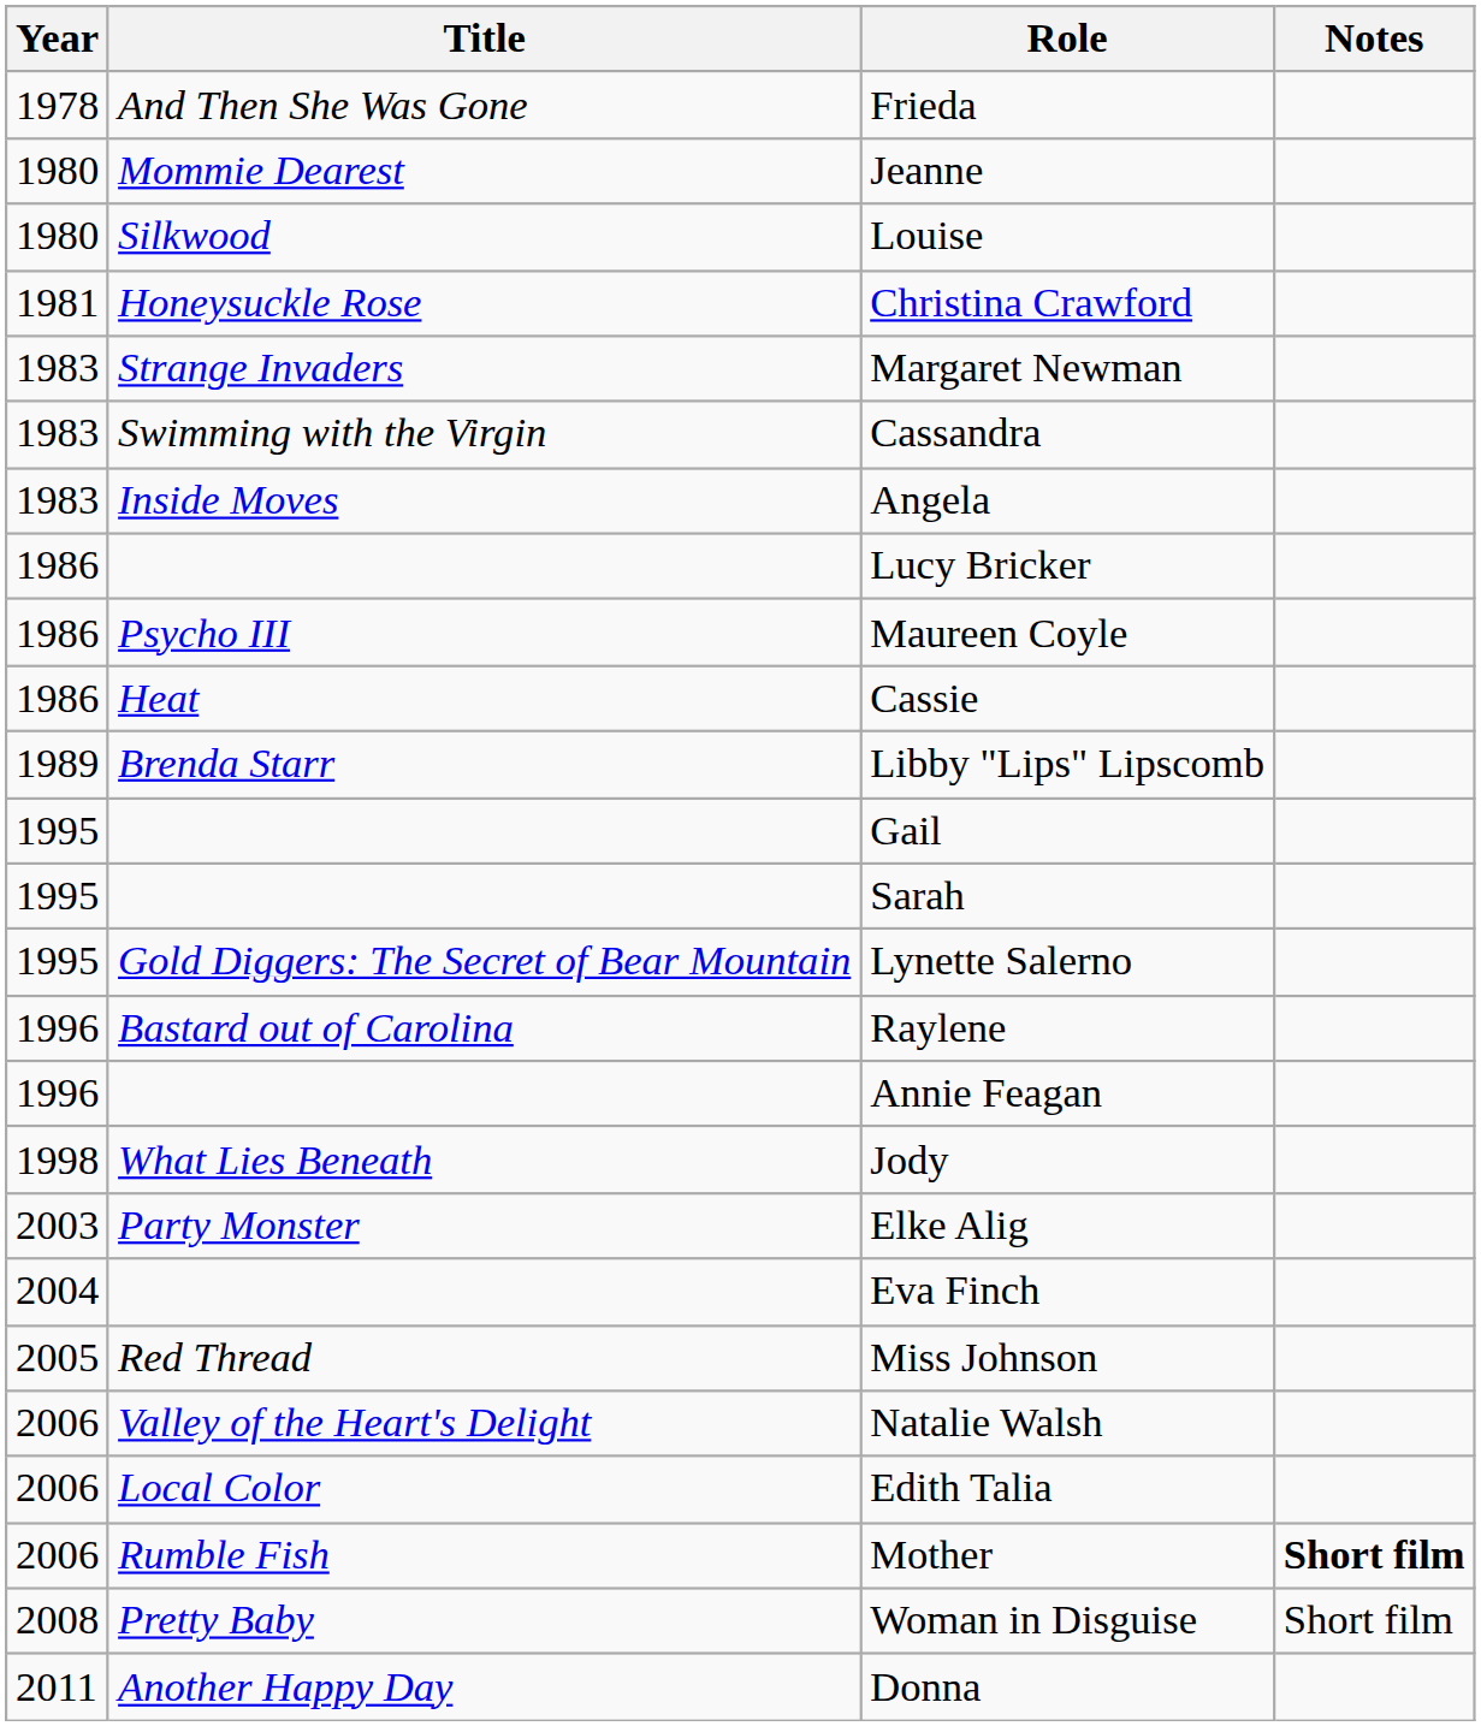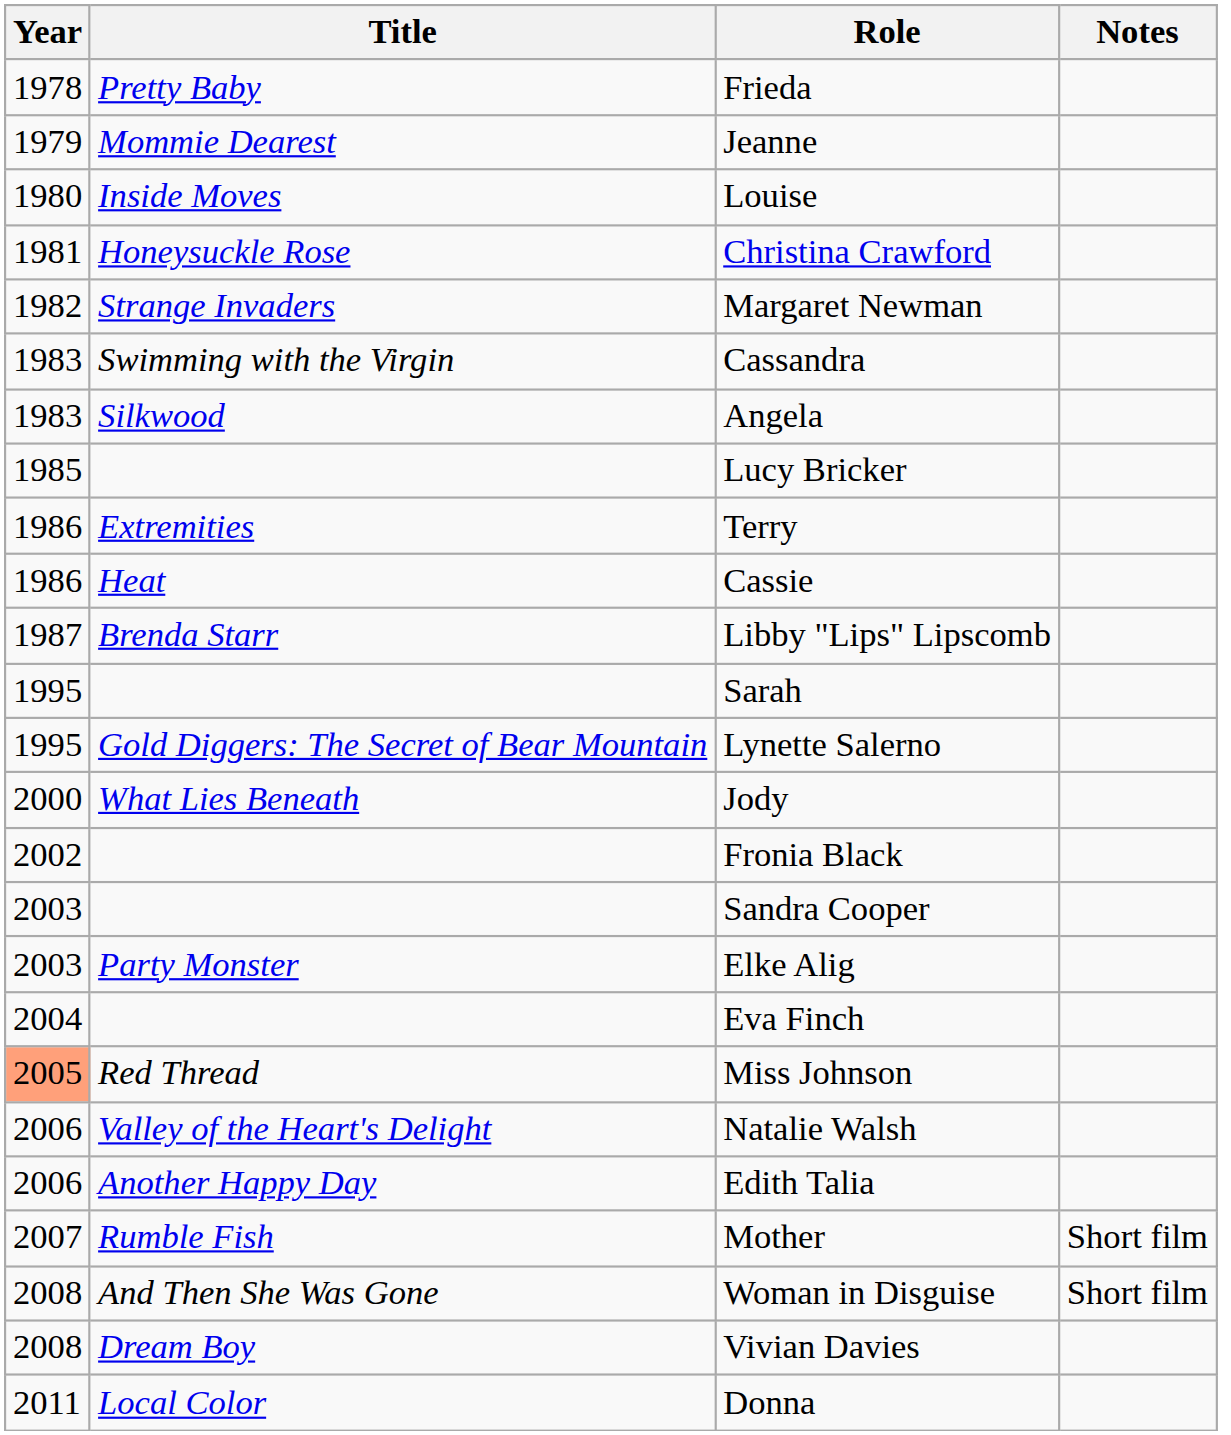 <table class="wikitable sortable">
 <tr>
 <th>Year</th>
 <th>Title</th>
 <th>Role</th>
 <th class="unsortable">Notes</th>
 </tr>
 <tr>
 <td>1978</td>
-<td><em>And Then She Was Gone</em></td>
+<td><em><a href='#'>Pretty Baby</a></em></td>
 <td>Frieda</td>
 <td></td>
 </tr>
 <tr>
-<td>1980</td>
+<td>1979</td>
 <td><em><a href='#'>Mommie Dearest</a></em></td>
 <td>Jeanne</td>
 <td></td>
 </tr>
 <tr>
 <td>1980</td>
-<td><em><a href='#'>Silkwood</a></em></td>
+<td><em><a href='#'>Inside Moves</a></em></td>
 <td>Louise</td>
 <td></td>
 </tr>
 <tr>
 <td>1981</td>
 <td><em><a href='#'>Honeysuckle Rose</a></em></td>
 <td><a href='#'>Christina Crawford</a></td>
 <td></td>
 </tr>
 <tr>
-<td>1983</td>
+<td>1982</td>
 <td><em><a href='#'>Strange Invaders</a></em></td>
 <td>Margaret Newman</td>
 <td></td>
 </tr>
 <tr>
 <td>1983</td>
 <td><em>Swimming with the Virgin</em></td>
 <td>Cassandra</td>
 <td></td>
 </tr>
 <tr>
 <td>1983</td>
-<td><em><a href='#'>Inside Moves</a></em></td>
+<td><em><a href='#'>Silkwood</a></em></td>
 <td>Angela</td>
 <td></td>
 </tr>
 <tr>
-<td>1986</td>
+<td>1985</td>
 <td><em></em></td>
 <td>Lucy Bricker</td>
 <td></td>
 </tr>
 <tr>
 <td>1986</td>
-<td><em><a href='#'>Psycho III</a></em></td>
-<td>Maureen Coyle</td>
+<td><em><a href='#'>Extremities</a></em></td>
+<td>Terry</td>
 <td></td>
 </tr>
 <tr>
 <td>1986</td>
 <td><em><a href='#'>Heat</a></em></td>
 <td>Cassie</td>
 <td></td>
 </tr>
 <tr>
-<td>1989</td>
+<td>1987</td>
 <td><em><a href='#'>Brenda Starr</a></em></td>
 <td>Libby "Lips" Lipscomb</td>
-<td></td>
-</tr>
-<tr>
-<td>1995</td>
-<td><em></em></td>
-<td>Gail</td>
 <td></td>
 </tr>
 <tr>
 <td>1995</td>
 <td><em></em></td>
 <td>Sarah</td>
 <td></td>
 </tr>
 <tr>
 <td>1995</td>
 <td><em><a href='#'>Gold Diggers: The Secret of Bear Mountain</a></em></td>
 <td>Lynette Salerno</td>
 <td></td>
 </tr>
 <tr>
-<td>1996</td>
-<td><em><a href='#'>Bastard out of Carolina</a></em></td>
-<td>Raylene</td>
+<td>2000</td>
+<td><em><a href='#'>What Lies Beneath</a></em></td>
+<td>Jody</td>
 <td></td>
 </tr>
 <tr>
-<td>1996</td>
+<td>2002</td>
 <td><em></em></td>
-<td>Annie Feagan</td>
+<td>Fronia Black</td>
 <td></td>
 </tr>
 <tr>
-<td>1998</td>
-<td><em><a href='#'>What Lies Beneath</a></em></td>
-<td>Jody</td>
+<td>2003</td>
+<td><em></em></td>
+<td>Sandra Cooper</td>
 <td></td>
 </tr>
 <tr>
 <td>2003</td>
 <td><em><a href='#'>Party Monster</a></em></td>
 <td>Elke Alig</td>
 <td></td>
 </tr>
 <tr>
 <td>2004</td>
 <td><em></em></td>
 <td>Eva Finch</td>
 <td></td>
 </tr>
 <tr>
-<td>2005</td>
+<td style="background: lightsalmon;">2005</td>
 <td><em>Red Thread</em></td>
 <td>Miss Johnson</td>
 <td></td>
 </tr>
 <tr>
 <td>2006</td>
 <td><em><a href='#'>Valley of the Heart's Delight</a></em></td>
 <td>Natalie Walsh</td>
 <td></td>
 </tr>
 <tr>
 <td>2006</td>
-<td><em><a href='#'>Local Color</a></em></td>
+<td><em><a href='#'>Another Happy Day</a></em></td>
 <td>Edith Talia</td>
 <td></td>
 </tr>
 <tr>
-<td>2006</td>
+<td>2007</td>
 <td><em><a href='#'>Rumble Fish</a></em></td>
 <td>Mother</td>
-<td><strong>Short film</strong></td>
+<td>Short film</td>
 </tr>
 <tr>
 <td>2008</td>
-<td><em><a href='#'>Pretty Baby</a></em></td>
+<td><em>And Then She Was Gone</em></td>
 <td>Woman in Disguise</td>
 <td>Short film</td>
 </tr>
 <tr>
+<td>2008</td>
+<td><em><a href='#'>Dream Boy</a></em></td>
+<td>Vivian Davies</td>
+<td></td>
+</tr>
+<tr>
 <td>2011</td>
-<td><em><a href='#'>Another Happy Day</a></em></td>
+<td><em><a href='#'>Local Color</a></em></td>
 <td>Donna</td>
 <td></td>
 </tr>
 </table>
